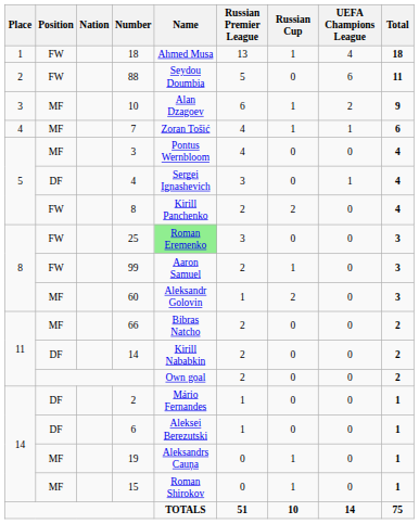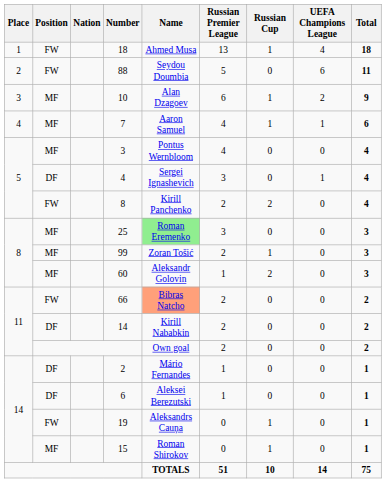 <table class="wikitable" style="font-size: 95%; text-align: center;">
 <tr>
 <th width=60>Place</th>
 <th width=60>Position</th>
 <th width=60>Nation</th>
 <th width=60>Number</th>
 <th width=150>Name</th>
 <th width=150>Russian Premier League</th>
 <th width=150>Russian Cup</th>
 <th width=150>UEFA Champions League</th>
 <th width=80>Total</th>
 </tr>
 <tr>
 <td>1</td>
 <td>FW</td>
 <td></td>
 <td>18</td>
 <td><a href='#'>Ahmed Musa</a></td>
 <td>13</td>
 <td>1</td>
 <td>4</td>
 <td><strong>18</strong></td>
 </tr>
 <tr>
 <td>2</td>
 <td>FW</td>
 <td></td>
 <td>88</td>
 <td><a href='#'>Seydou Doumbia</a></td>
 <td>5</td>
 <td>0</td>
 <td>6</td>
 <td><strong>11</strong></td>
 </tr>
 <tr>
 <td>3</td>
 <td>MF</td>
 <td></td>
 <td>10</td>
 <td><a href='#'>Alan Dzagoev</a></td>
 <td>6</td>
 <td>1</td>
 <td>2</td>
 <td><strong>9</strong></td>
 </tr>
 <tr>
 <td>4</td>
 <td>MF</td>
 <td></td>
 <td>7</td>
-<td><a href='#'>Zoran Tošić</a></td>
+<td><a href='#'>Aaron Samuel</a></td>
 <td>4</td>
 <td>1</td>
 <td>1</td>
 <td><strong>6</strong></td>
 </tr>
 <tr>
 <td rowspan="3">5</td>
 <td>MF</td>
 <td></td>
 <td>3</td>
 <td><a href='#'>Pontus Wernbloom</a></td>
 <td>4</td>
 <td>0</td>
 <td>0</td>
 <td><strong>4</strong></td>
 </tr>
 <tr>
 <td>DF</td>
 <td></td>
 <td>4</td>
 <td><a href='#'>Sergei Ignashevich</a></td>
 <td>3</td>
 <td>0</td>
 <td>1</td>
 <td><strong>4</strong></td>
 </tr>
 <tr>
 <td>FW</td>
 <td></td>
 <td>8</td>
 <td><a href='#'>Kirill Panchenko</a></td>
 <td>2</td>
 <td>2</td>
 <td>0</td>
 <td><strong>4</strong></td>
 </tr>
 <tr>
 <td rowspan="3">8</td>
-<td>FW</td>
+<td>MF</td>
 <td></td>
 <td>25</td>
 <td style="background: lightgreen;"><a href='#'>Roman Eremenko</a></td>
 <td>3</td>
 <td>0</td>
 <td>0</td>
 <td><strong>3</strong></td>
 </tr>
 <tr>
-<td>FW</td>
+<td>MF</td>
 <td></td>
 <td>99</td>
-<td><a href='#'>Aaron Samuel</a></td>
+<td><a href='#'>Zoran Tošić</a></td>
 <td>2</td>
 <td>1</td>
 <td>0</td>
 <td><strong>3</strong></td>
 </tr>
 <tr>
 <td>MF</td>
 <td></td>
 <td>60</td>
 <td><a href='#'>Aleksandr Golovin</a></td>
 <td>1</td>
 <td>2</td>
 <td>0</td>
 <td><strong>3</strong></td>
 </tr>
 <tr>
 <td rowspan="3">11</td>
-<td>MF</td>
+<td>FW</td>
 <td></td>
 <td>66</td>
-<td><a href='#'>Bibras Natcho</a></td>
+<td style="background: lightsalmon;"><a href='#'>Bibras Natcho</a></td>
 <td>2</td>
 <td>0</td>
 <td>0</td>
 <td><strong>2</strong></td>
 </tr>
 <tr>
 <td>DF</td>
 <td></td>
 <td>14</td>
 <td><a href='#'>Kirill Nababkin</a></td>
 <td>2</td>
 <td>0</td>
 <td>0</td>
 <td><strong>2</strong></td>
 </tr>
 <tr>
 <td colspan="3"></td>
 <td><a href='#'>Own goal</a></td>
 <td>2</td>
 <td>0</td>
 <td>0</td>
 <td><strong>2</strong></td>
 </tr>
 <tr>
 <td rowspan="4">14</td>
 <td>DF</td>
 <td></td>
 <td>2</td>
 <td><a href='#'>Mário Fernandes</a></td>
 <td>1</td>
 <td>0</td>
 <td>0</td>
 <td><strong>1</strong></td>
 </tr>
 <tr>
 <td>DF</td>
 <td></td>
 <td>6</td>
 <td><a href='#'>Aleksei Berezutski</a></td>
 <td>1</td>
 <td>0</td>
 <td>0</td>
 <td><strong>1</strong></td>
 </tr>
 <tr>
-<td>MF</td>
+<td>FW</td>
 <td></td>
 <td>19</td>
 <td><a href='#'>Aleksandrs Cauņa</a></td>
 <td>0</td>
 <td>1</td>
 <td>0</td>
 <td><strong>1</strong></td>
 </tr>
 <tr>
 <td>MF</td>
 <td></td>
 <td>15</td>
 <td><a href='#'>Roman Shirokov</a></td>
 <td>0</td>
 <td>1</td>
 <td>0</td>
 <td><strong>1</strong></td>
 </tr>
 <tr>
 <td colspan="4"></td>
 <td><strong>TOTALS</strong></td>
 <td><strong>51</strong></td>
 <td><strong>10</strong></td>
 <td><strong>14</strong></td>
 <td><strong>75</strong></td>
 </tr>
 </table>
